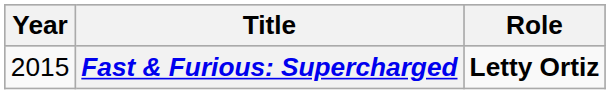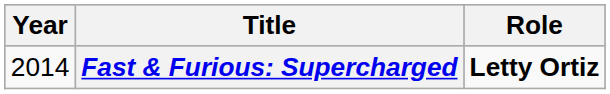 <table class="wikitable sortable plainrowheaders">
 <tr>
 <th scope="col">Year</th>
 <th scope="col">Title</th>
 <th scope="col">Role</th>
 </tr>
 <tr>
-<td>2015</td>
+<td>2014</td>
 <th scope="row"><em><a href='#'>Fast & Furious: Supercharged</a></em></th>
 <td><strong>Letty Ortiz</strong></td>
 </tr>
 </table>
